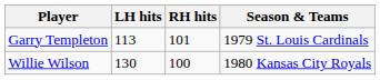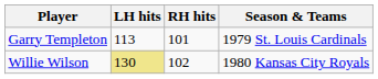 <table class="wikitable sortable">
 <tr>
 <th>Player</th>
 <th>LH hits</th>
 <th>RH hits</th>
 <th>Season & Teams</th>
 </tr>
 <tr>
 <td><a href='#'>Garry Templeton</a></td>
 <td>113</td>
 <td>101</td>
 <td>1979 <a href='#'>St. Louis Cardinals</a></td>
 </tr>
 <tr>
 <td><a href='#'>Willie Wilson</a></td>
-<td>130</td>
-<td>100</td>
+<td style="background: khaki;">130</td>
+<td>102</td>
 <td>1980 <a href='#'>Kansas City Royals</a></td>
 </tr>
 </table>
